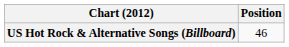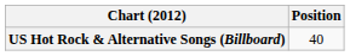 <table class="wikitable plainrowheaders" style="text-align:center">
 <tr>
 <th scope="col">Chart (2012)</th>
 <th scope="col">Position</th>
 </tr>
 <tr>
 <th scope="row">US Hot Rock & Alternative Songs (<em>Billboard</em>)</th>
-<td>46</td>
+<td>40</td>
 </tr>
 </table>
